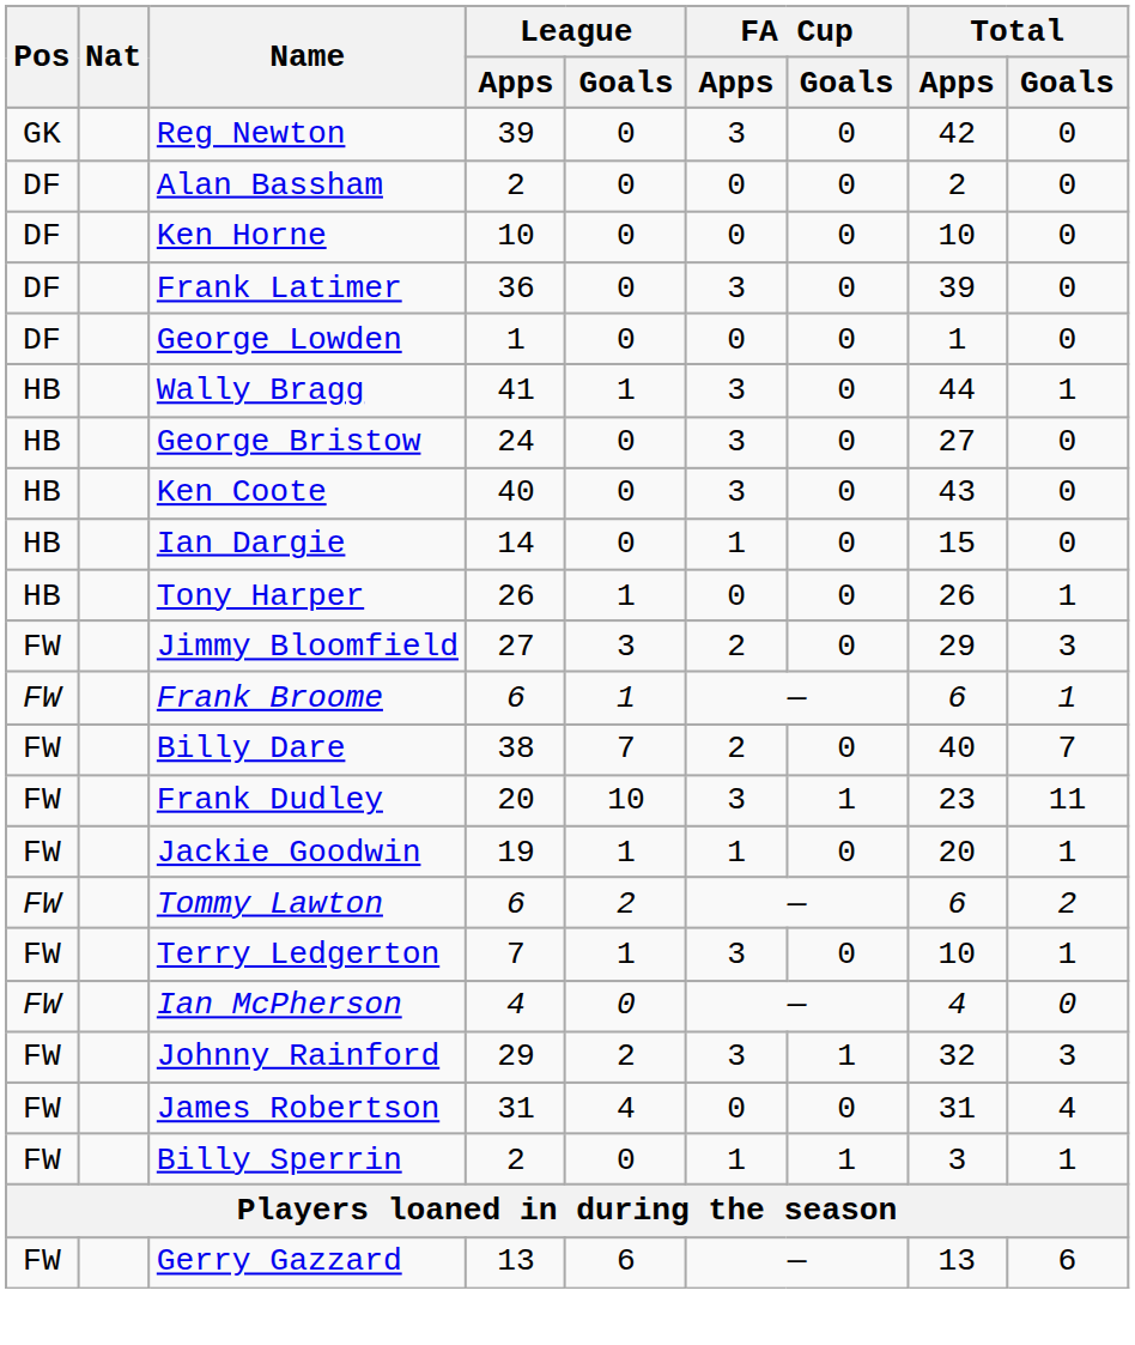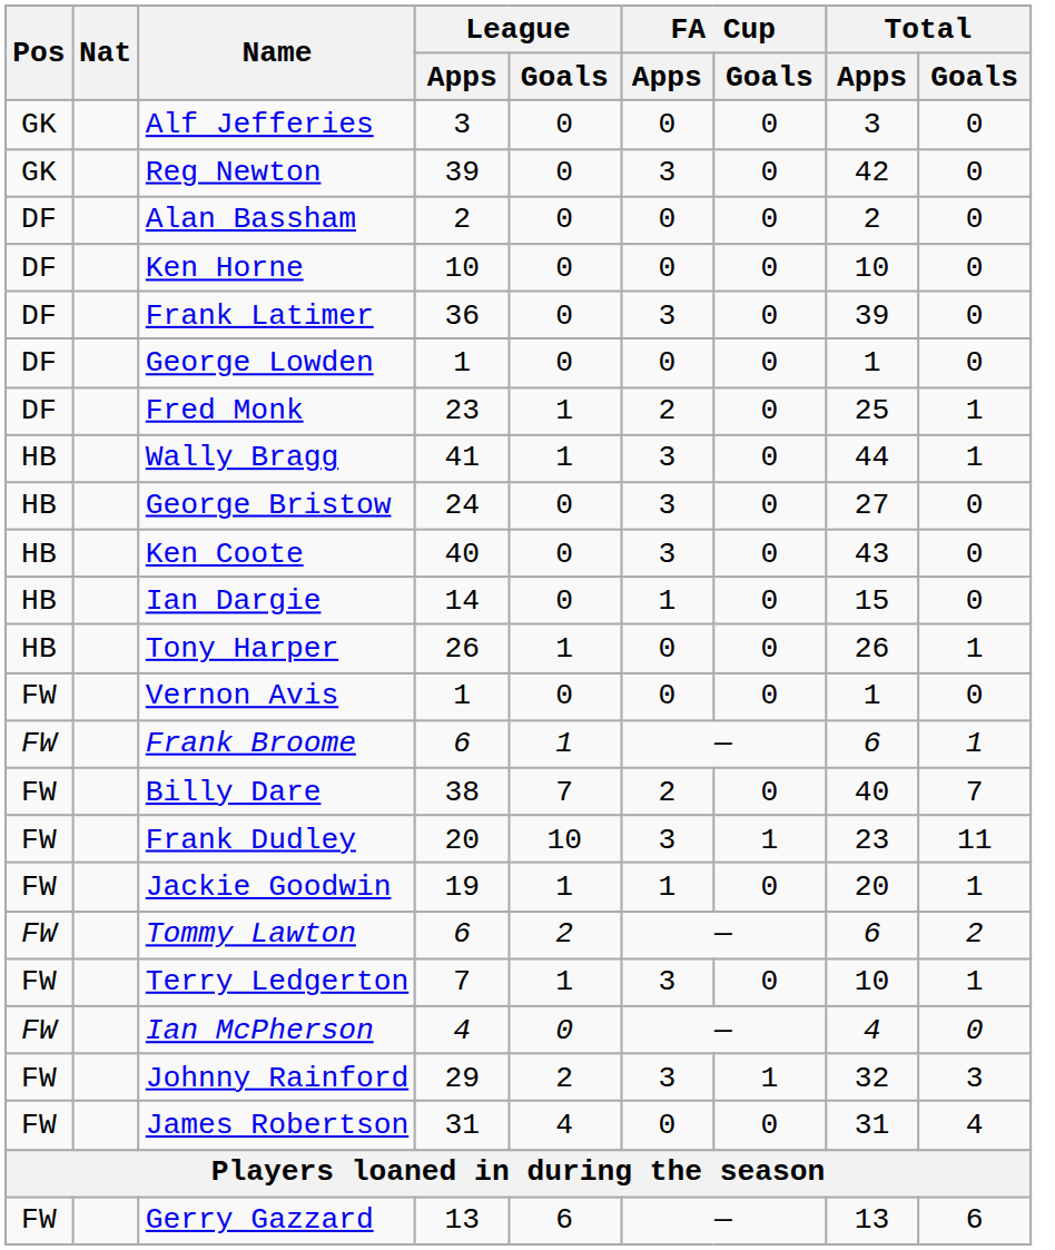 <table class="wikitable" style="text-align:center">
 <tr>
 <th rowspan="2">Pos</th>
 <th rowspan="2">Nat</th>
 <th rowspan="2">Name</th>
 <th colspan="2" style="width:85px;">League</th>
 <th colspan="2" style="width:85px;">FA Cup</th>
 <th colspan="2" style="width:85px;">Total</th>
 </tr>
 <tr>
 <th>Apps</th>
 <th>Goals</th>
 <th>Apps</th>
 <th>Goals</th>
 <th>Apps</th>
 <th>Goals</th>
+</tr>
+<tr>
+<td>GK</td>
+<td></td>
+<td style="text-align:left;"><a href='#'>Alf Jefferies</a></td>
+<td>3</td>
+<td>0</td>
+<td>0</td>
+<td>0</td>
+<td>3</td>
+<td>0</td>
 </tr>
 <tr>
 <td>GK</td>
 <td></td>
 <td style="text-align:left;"><a href='#'>Reg Newton</a></td>
 <td>39</td>
 <td>0</td>
 <td>3</td>
 <td>0</td>
 <td>42</td>
 <td>0</td>
 </tr>
 <tr>
 <td>DF</td>
 <td></td>
 <td style="text-align:left;"><a href='#'>Alan Bassham</a></td>
 <td>2</td>
 <td>0</td>
 <td>0</td>
 <td>0</td>
 <td>2</td>
 <td>0</td>
 </tr>
 <tr>
 <td>DF</td>
 <td></td>
 <td style="text-align:left;"><a href='#'>Ken Horne</a></td>
 <td>10</td>
 <td>0</td>
 <td>0</td>
 <td>0</td>
 <td>10</td>
 <td>0</td>
 </tr>
 <tr>
 <td>DF</td>
 <td></td>
 <td style="text-align:left;"><a href='#'>Frank Latimer</a></td>
 <td>36</td>
 <td>0</td>
 <td>3</td>
 <td>0</td>
 <td>39</td>
 <td>0</td>
 </tr>
 <tr>
 <td>DF</td>
 <td></td>
 <td style="text-align:left;"><a href='#'>George Lowden</a></td>
 <td>1</td>
 <td>0</td>
 <td>0</td>
 <td>0</td>
 <td>1</td>
 <td>0</td>
+</tr>
+<tr>
+<td>DF</td>
+<td></td>
+<td style="text-align:left;"><a href='#'>Fred Monk</a></td>
+<td>23</td>
+<td>1</td>
+<td>2</td>
+<td>0</td>
+<td>25</td>
+<td>1</td>
 </tr>
 <tr>
 <td>HB</td>
 <td></td>
 <td style="text-align:left;"><a href='#'>Wally Bragg</a></td>
 <td>41</td>
 <td>1</td>
 <td>3</td>
 <td>0</td>
 <td>44</td>
 <td>1</td>
 </tr>
 <tr>
 <td>HB</td>
 <td></td>
 <td style="text-align:left;"><a href='#'>George Bristow</a></td>
 <td>24</td>
 <td>0</td>
 <td>3</td>
 <td>0</td>
 <td>27</td>
 <td>0</td>
 </tr>
 <tr>
 <td>HB</td>
 <td></td>
 <td style="text-align:left;"><a href='#'>Ken Coote</a></td>
 <td>40</td>
 <td>0</td>
 <td>3</td>
 <td>0</td>
 <td>43</td>
 <td>0</td>
 </tr>
 <tr>
 <td>HB</td>
 <td></td>
 <td style="text-align:left;"><a href='#'>Ian Dargie</a></td>
 <td>14</td>
 <td>0</td>
 <td>1</td>
 <td>0</td>
 <td>15</td>
 <td>0</td>
 </tr>
 <tr>
 <td>HB</td>
 <td></td>
 <td style="text-align:left;"><a href='#'>Tony Harper</a></td>
 <td>26</td>
 <td>1</td>
 <td>0</td>
 <td>0</td>
 <td>26</td>
 <td>1</td>
 </tr>
 <tr>
 <td>FW</td>
 <td></td>
-<td style="text-align:left;"><a href='#'>Jimmy Bloomfield</a></td>
-<td>27</td>
-<td>3</td>
-<td>2</td>
+<td style="text-align:left;"><a href='#'>Vernon Avis</a></td>
+<td>1</td>
 <td>0</td>
-<td>29</td>
-<td>3</td>
+<td>0</td>
+<td>0</td>
+<td>1</td>
+<td>0</td>
 </tr>
 <tr>
 <td><em>FW</em></td>
 <td><em></em></td>
 <td style="text-align:left;"><em><a href='#'>Frank Broome</a></em></td>
 <td><em>6</em></td>
 <td><em>1</em></td>
 <td colspan="2"><em>—</em></td>
 <td><em>6</em></td>
 <td><em>1</em></td>
 </tr>
 <tr>
 <td>FW</td>
 <td></td>
 <td style="text-align:left;"><a href='#'>Billy Dare</a></td>
 <td>38</td>
 <td>7</td>
 <td>2</td>
 <td>0</td>
 <td>40</td>
 <td>7</td>
 </tr>
 <tr>
 <td>FW</td>
 <td></td>
 <td style="text-align:left;"><a href='#'>Frank Dudley</a></td>
 <td>20</td>
 <td>10</td>
 <td>3</td>
 <td>1</td>
 <td>23</td>
 <td>11</td>
 </tr>
 <tr>
 <td>FW</td>
 <td></td>
 <td style="text-align:left;"><a href='#'>Jackie Goodwin</a></td>
 <td>19</td>
 <td>1</td>
 <td>1</td>
 <td>0</td>
 <td>20</td>
 <td>1</td>
 </tr>
 <tr>
 <td><em>FW</em></td>
 <td><em></em></td>
 <td style="text-align:left;"><em><a href='#'>Tommy Lawton</a></em></td>
 <td><em>6</em></td>
 <td><em>2</em></td>
 <td colspan="2"><em>—</em></td>
 <td><em>6</em></td>
 <td><em>2</em></td>
 </tr>
 <tr>
 <td>FW</td>
 <td></td>
 <td style="text-align:left;"><a href='#'>Terry Ledgerton</a></td>
 <td>7</td>
 <td>1</td>
 <td>3</td>
 <td>0</td>
 <td>10</td>
 <td>1</td>
 </tr>
 <tr>
 <td><em>FW</em></td>
 <td><em></em></td>
 <td style="text-align:left;"><em><a href='#'>Ian McPherson</a></em></td>
 <td><em>4</em></td>
 <td><em>0</em></td>
 <td colspan="2"><em>—</em></td>
 <td><em>4</em></td>
 <td><em>0</em></td>
 </tr>
 <tr>
 <td>FW</td>
 <td></td>
 <td style="text-align:left;"><a href='#'>Johnny Rainford</a></td>
 <td>29</td>
 <td>2</td>
 <td>3</td>
 <td>1</td>
 <td>32</td>
 <td>3</td>
 </tr>
 <tr>
 <td>FW</td>
 <td></td>
 <td style="text-align:left;"><a href='#'>James Robertson</a></td>
 <td>31</td>
 <td>4</td>
 <td>0</td>
 <td>0</td>
 <td>31</td>
 <td>4</td>
 </tr>
 <tr>
-<td>FW</td>
-<td></td>
-<td style="text-align:left;"><a href='#'>Billy Sperrin</a></td>
-<td>2</td>
-<td>0</td>
-<td>1</td>
-<td>1</td>
-<td>3</td>
-<td>1</td>
-</tr>
-<tr>
 <th colspan="9">Players loaned in during the season</th>
 </tr>
 <tr>
 <td>FW</td>
 <td></td>
 <td style="text-align:left;"><a href='#'>Gerry Gazzard</a></td>
 <td>13</td>
 <td>6</td>
 <td colspan="2">—</td>
 <td>13</td>
 <td>6</td>
 </tr>
 </table>
